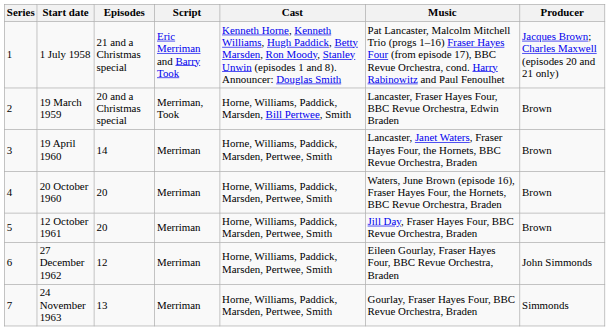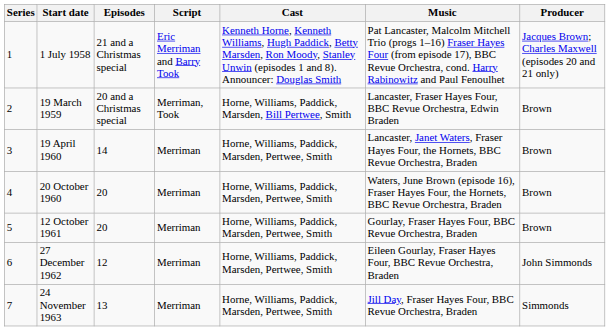 <table class="wikitable plainrowheaders" style="text-align: left; margin-right: 0;">
 <tr>
 <th scope="col">Series</th>
 <th scope="col">Start date</th>
 <th scope="col">Episodes</th>
 <th scope="col">Script</th>
 <th scope="col">Cast</th>
 <th scope="col">Music</th>
 <th scope="col">Producer</th>
 </tr>
 <tr>
 <td>1</td>
 <td>1 July 1958</td>
 <td>21 and a Christmas special</td>
 <td><a href='#'>Eric Merriman</a> and <a href='#'>Barry Took</a></td>
 <td><a href='#'>Kenneth Horne</a>, <a href='#'>Kenneth Williams</a>, <a href='#'>Hugh Paddick</a>, <a href='#'>Betty Marsden</a>, <a href='#'>Ron Moody</a>, <a href='#'>Stanley Unwin</a> (episodes 1 and 8). Announcer: <a href='#'>Douglas Smith</a></td>
 <td>Pat Lancaster, Malcolm Mitchell Trio (progs 1–16) <a href='#'>Fraser Hayes Four</a> (from episode 17), BBC Revue Orchestra, cond. <a href='#'>Harry Rabinowitz</a> and Paul Fenoulhet</td>
 <td><a href='#'>Jacques Brown</a>; <a href='#'>Charles Maxwell</a> (episodes 20 and 21 only)</td>
 </tr>
 <tr>
 <td>2</td>
 <td>19 March 1959</td>
 <td>20 and a Christmas special</td>
 <td>Merriman, Took</td>
 <td>Horne, Williams, Paddick, Marsden, <a href='#'>Bill Pertwee</a>, Smith</td>
 <td>Lancaster, Fraser Hayes Four, BBC Revue Orchestra, Edwin Braden</td>
 <td>Brown</td>
 </tr>
 <tr>
 <td>3</td>
 <td>19 April 1960</td>
 <td>14</td>
 <td>Merriman</td>
 <td>Horne, Williams, Paddick, Marsden, Pertwee, Smith</td>
 <td>Lancaster, <a href='#'>Janet Waters</a>, Fraser Hayes Four, the Hornets, BBC Revue Orchestra, Braden</td>
 <td>Brown</td>
 </tr>
 <tr>
 <td>4</td>
 <td>20 October 1960</td>
 <td>20</td>
 <td>Merriman</td>
 <td>Horne, Williams, Paddick, Marsden, Pertwee, Smith</td>
 <td>Waters, June Brown (episode 16), Fraser Hayes Four, the Hornets, BBC Revue Orchestra, Braden</td>
 <td>Brown</td>
 </tr>
 <tr>
 <td>5</td>
 <td>12 October 1961</td>
 <td>20</td>
 <td>Merriman</td>
 <td>Horne, Williams, Paddick, Marsden, Pertwee, Smith</td>
-<td><a href='#'>Jill Day</a>, Fraser Hayes Four, BBC Revue Orchestra, Braden</td>
+<td>Gourlay, Fraser Hayes Four, BBC Revue Orchestra, Braden</td>
 <td>Brown</td>
 </tr>
 <tr>
 <td>6</td>
 <td>27 December 1962</td>
 <td>12</td>
 <td>Merriman</td>
 <td>Horne, Williams, Paddick, Marsden, Pertwee, Smith</td>
 <td>Eileen Gourlay, Fraser Hayes Four, BBC Revue Orchestra, Braden</td>
 <td>John Simmonds</td>
 </tr>
 <tr>
 <td>7</td>
 <td>24 November 1963</td>
 <td>13</td>
 <td>Merriman</td>
 <td>Horne, Williams, Paddick, Marsden, Pertwee, Smith</td>
-<td>Gourlay, Fraser Hayes Four, BBC Revue Orchestra, Braden</td>
+<td><a href='#'>Jill Day</a>, Fraser Hayes Four, BBC Revue Orchestra, Braden</td>
 <td>Simmonds</td>
 </tr>
 </table>
